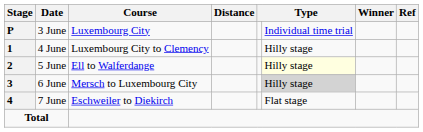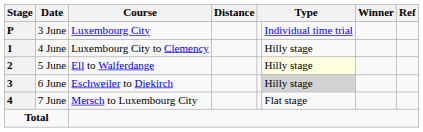 <table class="wikitable">
 <tr>
 <th>Stage</th>
 <th>Date</th>
 <th>Course</th>
 <th>Distance</th>
 <th colspan="2">Type</th>
 <th>Winner</th>
 <th>Ref</th>
 </tr>
 <tr>
 <th style="text-align:left">P</th>
 <td align=right>3 June</td>
 <td><a href='#'>Luxembourg City</a></td>
 <td style="text-align:center;"></td>
 <td></td>
 <td><a href='#'>Individual time trial</a></td>
 <td></td>
 <td></td>
 </tr>
 <tr>
 <th style="text-align:left">1</th>
 <td align=right>4 June</td>
 <td>Luxembourg City to <a href='#'>Clemency</a></td>
 <td style="text-align:center;"></td>
 <td></td>
 <td>Hilly stage</td>
 <td></td>
 <td></td>
 </tr>
 <tr>
 <th style="text-align:left">2</th>
 <td align=right>5 June</td>
 <td><a href='#'>Ell</a> to <a href='#'>Walferdange</a></td>
 <td style="text-align:center;"></td>
 <td></td>
 <td style="background: lightyellow;">Hilly stage</td>
 <td></td>
 <td></td>
 </tr>
 <tr>
 <th style="text-align:left">3</th>
 <td align=right>6 June</td>
-<td><a href='#'>Mersch</a> to Luxembourg City</td>
+<td><a href='#'>Eschweiler</a> to <a href='#'>Diekirch</a></td>
 <td style="text-align:center;"></td>
 <td></td>
 <td style="background: lightgrey;">Hilly stage</td>
 <td></td>
 <td></td>
 </tr>
 <tr>
 <th style="text-align:left">4</th>
 <td align=right>7 June</td>
-<td><a href='#'>Eschweiler</a> to <a href='#'>Diekirch</a></td>
+<td><a href='#'>Mersch</a> to Luxembourg City</td>
 <td style="text-align:center;"></td>
 <td></td>
 <td>Flat stage</td>
 <td></td>
 <td></td>
 </tr>
 <tr>
 <td colspan="2" style="text-align:center;"><strong>Total</strong></td>
 <td colspan="6" style="text-align:center;"></td>
 </tr>
 </table>
